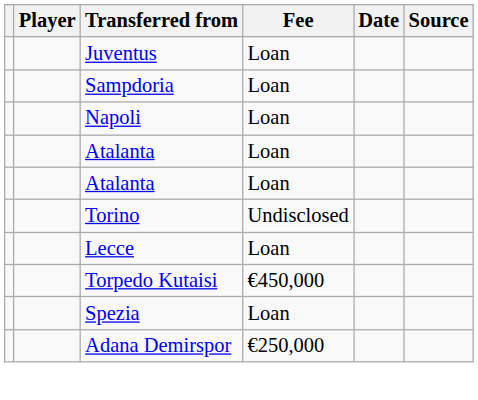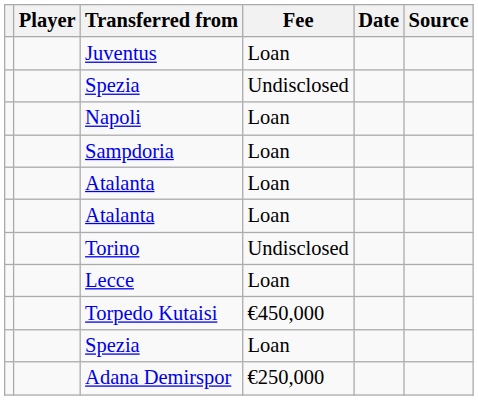 <table class="wikitable plainrowheaders sortable">
 <tr>
 <th></th>
 <th scope="col">Player</th>
 <th>Transferred from</th>
 <th style="width: 65px;">Fee</th>
 <th scope="col">Date</th>
 <th scope="col">Source</th>
 </tr>
 <tr>
 <td align="center"></td>
 <td></td>
 <td> <a href='#'>Juventus</a></td>
 <td>Loan</td>
 <td></td>
 <td></td>
 </tr>
 <tr>
 <td align="center"></td>
 <td></td>
-<td> <a href='#'>Sampdoria</a></td>
+<td> <a href='#'>Spezia</a></td>
+<td>Undisclosed</td>
+<td></td>
+<td></td>
+</tr>
+<tr>
+<td align="center"></td>
+<td></td>
+<td> <a href='#'>Napoli</a></td>
 <td>Loan</td>
 <td></td>
 <td></td>
 </tr>
 <tr>
 <td align="center"></td>
 <td></td>
-<td> <a href='#'>Napoli</a></td>
+<td> <a href='#'>Sampdoria</a></td>
 <td>Loan</td>
 <td></td>
 <td></td>
 </tr>
 <tr>
 <td align="center"></td>
 <td></td>
 <td> <a href='#'>Atalanta</a></td>
 <td>Loan</td>
 <td></td>
 <td></td>
 </tr>
 <tr>
 <td align="center"></td>
 <td></td>
 <td> <a href='#'>Atalanta</a></td>
 <td>Loan</td>
 <td></td>
 <td></td>
 </tr>
 <tr>
 <td align="center"></td>
 <td></td>
 <td> <a href='#'>Torino</a></td>
 <td>Undisclosed</td>
 <td></td>
 <td></td>
 </tr>
 <tr>
 <td align="center"></td>
 <td></td>
 <td> <a href='#'>Lecce</a></td>
 <td>Loan</td>
 <td></td>
 <td></td>
 </tr>
 <tr>
 <td align="center"></td>
 <td></td>
 <td> <a href='#'>Torpedo Kutaisi</a></td>
 <td>€450,000</td>
 <td></td>
 <td></td>
 </tr>
 <tr>
 <td align="center"></td>
 <td></td>
 <td> <a href='#'>Spezia</a></td>
 <td>Loan</td>
 <td></td>
 <td></td>
 </tr>
 <tr>
 <td align="center"></td>
 <td></td>
 <td> <a href='#'>Adana Demirspor</a></td>
 <td>€250,000</td>
 <td></td>
 <td></td>
 </tr>
 </table>
